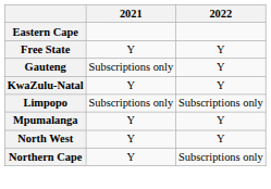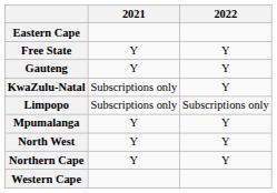 <table class="wikitable sortable" style="text-align:center;">
 <tr>
 <th></th>
 <th>2021</th>
 <th>2022</th>
 </tr>
 <tr>
 <th scope="row">Eastern Cape</th>
 <td></td>
 <td></td>
 </tr>
 <tr>
 <th scope="row">Free State</th>
 <td>Y</td>
 <td>Y</td>
 </tr>
 <tr>
 <th scope="row">Gauteng</th>
-<td>Subscriptions only</td>
+<td>Y</td>
 <td>Y</td>
 </tr>
 <tr>
 <th scope="row">KwaZulu-Natal</th>
-<td>Y</td>
+<td>Subscriptions only</td>
 <td>Y</td>
 </tr>
 <tr>
 <th scope="row">Limpopo</th>
 <td>Subscriptions only</td>
 <td>Subscriptions only</td>
 </tr>
 <tr>
 <th scope="row">Mpumalanga</th>
 <td>Y</td>
 <td>Y</td>
 </tr>
 <tr>
 <th scope="row">North West</th>
 <td>Y</td>
 <td>Y</td>
 </tr>
 <tr>
 <th scope="row">Northern Cape</th>
 <td>Y</td>
-<td>Subscriptions only</td>
+<td>Y</td>
+</tr>
+<tr>
+<th scope="row">Western Cape</th>
+<td></td>
+<td></td>
 </tr>
 </table>
